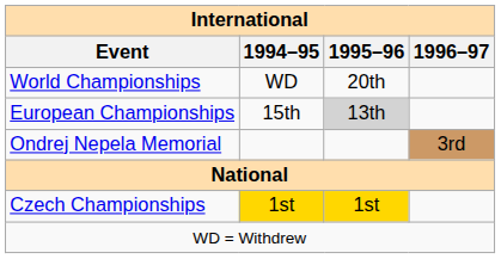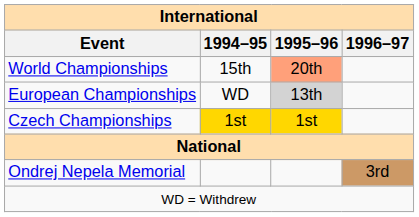 <table class="wikitable" style="text-align:center">
 <tr>
 <th style="background-color: #ffdead; " colspan=4 align=center>International</th>
 </tr>
 <tr>
 <th>Event</th>
 <th>1994–95</th>
 <th>1995–96</th>
 <th>1996–97</th>
 </tr>
 <tr>
 <td align=left><a href='#'>World Championships</a></td>
-<td>WD</td>
-<td>20th</td>
+<td>15th</td>
+<td style="background: lightsalmon;">20th</td>
 <td></td>
 </tr>
 <tr>
 <td align=left><a href='#'>European Championships</a></td>
-<td>15th</td>
+<td>WD</td>
 <td style="background: lightgrey;">13th</td>
 <td></td>
+</tr>
+<tr>
+<td align=left><a href='#'>Czech Championships</a></td>
+<td bgcolor=gold>1st</td>
+<td bgcolor=gold>1st</td>
+<td></td>
+</tr>
+<tr>
+<th style="background-color: #ffdead; " colspan=4 align=center>National</th>
 </tr>
 <tr>
 <td align=left><a href='#'>Ondrej Nepela Memorial</a></td>
 <td></td>
 <td></td>
 <td bgcolor=cc9966>3rd</td>
 </tr>
 <tr>
-<th style="background-color: #ffdead; " colspan=4 align=center>National</th>
-</tr>
-<tr>
-<td align=left><a href='#'>Czech Championships</a></td>
-<td bgcolor=gold>1st</td>
-<td bgcolor=gold>1st</td>
-<td></td>
-</tr>
-<tr>
 <td colspan=4 align=center><small> WD = Withdrew </small></td>
 </tr>
 </table>
